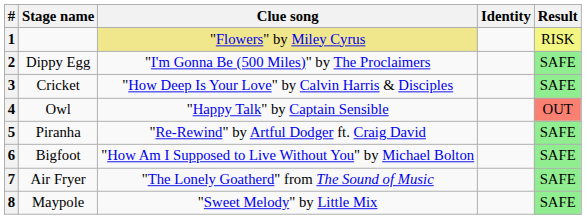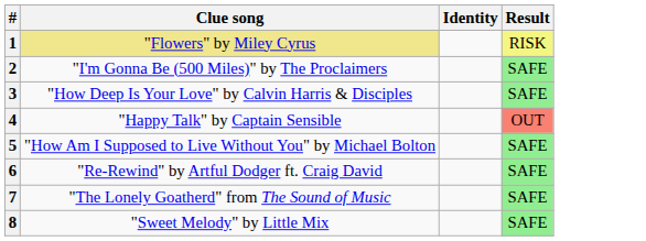 <table class="wikitable plainrowheaders" style="text-align: center;">
 <tr>
 <th>#</th>
-<th>Stage name</th>
 <th>Clue song</th>
 <th>Identity</th>
 <th>Result</th>
 </tr>
 <tr>
 <th>1</th>
-<td></td>
 <td style="background: khaki;">"<a href='#'>Flowers</a>" by <a href='#'>Miley Cyrus</a></td>
 <td></td>
 <td bgcolor="#F3F781">RISK</td>
 </tr>
 <tr>
 <th>2</th>
-<td>Dippy Egg</td>
 <td>"<a href='#'>I'm Gonna Be (500 Miles)</a>" by <a href='#'>The Proclaimers</a></td>
 <td></td>
 <td bgcolor="lightgreen">SAFE</td>
 </tr>
 <tr>
 <th>3</th>
-<td>Cricket</td>
 <td>"<a href='#'>How Deep Is Your Love</a>" by <a href='#'>Calvin Harris</a> & <a href='#'>Disciples</a></td>
 <td></td>
 <td bgcolor="lightgreen">SAFE</td>
 </tr>
 <tr>
 <th>4</th>
-<td>Owl</td>
 <td>"<a href='#'>Happy Talk</a>" by <a href='#'>Captain Sensible</a></td>
 <td></td>
 <td bgcolor="salmon">OUT</td>
 </tr>
 <tr>
 <th>5</th>
-<td>Piranha</td>
+<td>"<a href='#'>How Am I Supposed to Live Without You</a>" by <a href='#'>Michael Bolton</a></td>
+<td></td>
+<td bgcolor="lightgreen">SAFE</td>
+</tr>
+<tr>
+<th>6</th>
 <td>"<a href='#'>Re-Rewind</a>" by <a href='#'>Artful Dodger</a> ft. <a href='#'>Craig David</a></td>
 <td></td>
 <td bgcolor="lightgreen">SAFE</td>
 </tr>
 <tr>
-<th>6</th>
-<td>Bigfoot</td>
-<td>"<a href='#'>How Am I Supposed to Live Without You</a>" by <a href='#'>Michael Bolton</a></td>
-<td></td>
-<td bgcolor="lightgreen">SAFE</td>
-</tr>
-<tr>
 <th>7</th>
-<td>Air Fryer</td>
 <td>"<a href='#'>The Lonely Goatherd</a>" from <em><a href='#'>The Sound of Music</a></em></td>
 <td></td>
 <td bgcolor="lightgreen">SAFE</td>
 </tr>
 <tr>
 <th>8</th>
-<td>Maypole</td>
 <td>"<a href='#'>Sweet Melody</a>" by <a href='#'>Little Mix</a></td>
 <td></td>
 <td bgcolor="lightgreen">SAFE</td>
 </tr>
 </table>
